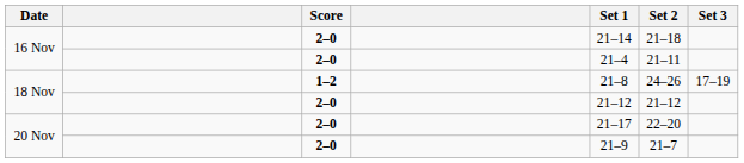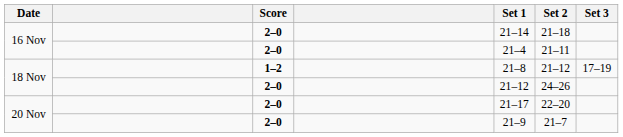 <table class="wikitable" style="text-align: center;">
 <tr>
 <th width="60">Date</th>
 <th align="right" width="270"></th>
 <th width="50">Score</th>
 <th align="left" width="270"></th>
 <th width="50">Set 1</th>
 <th width="50">Set 2</th>
 <th width="50">Set 3</th>
 </tr>
 <tr>
 <td rowspan=2>16 Nov</td>
 <td align=left><strong></strong></td>
 <td align=center><strong>2–0</strong></td>
 <td align=left></td>
 <td>21–14</td>
 <td>21–18</td>
 <td></td>
 </tr>
 <tr>
 <td align=left><strong></strong></td>
 <td align=center><strong>2–0</strong></td>
 <td align=left></td>
 <td>21–4</td>
 <td>21–11</td>
 <td></td>
 </tr>
 <tr>
 <td rowspan=2>18 Nov</td>
 <td align=left></td>
 <td align=center><strong>1–2</strong></td>
 <td align=left><strong></strong></td>
 <td>21–8</td>
-<td>24–26</td>
+<td>21–12</td>
 <td>17–19</td>
 </tr>
 <tr>
 <td align=left><strong></strong></td>
 <td align=center><strong>2–0</strong></td>
 <td align=left></td>
 <td>21–12</td>
-<td>21–12</td>
+<td>24–26</td>
 <td></td>
 </tr>
 <tr>
 <td rowspan=2>20 Nov</td>
 <td align=left><strong></strong></td>
 <td align=center><strong>2–0</strong></td>
 <td align=left></td>
 <td>21–17</td>
 <td>22–20</td>
 <td></td>
 </tr>
 <tr>
 <td align=left><strong></strong></td>
 <td align=center><strong>2–0</strong></td>
 <td align=left></td>
 <td>21–9</td>
 <td>21–7</td>
 <td></td>
 </tr>
 </table>
